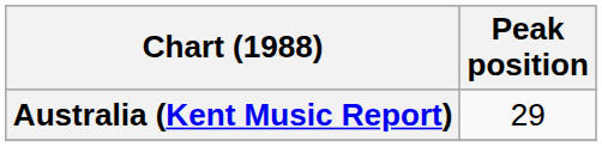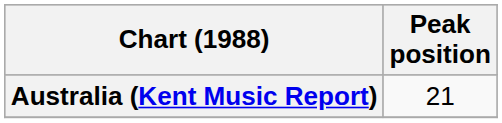 <table class="wikitable sortable plainrowheaders">
 <tr>
 <th>Chart (1988)</th>
 <th>Peak<br>position</th>
 </tr>
 <tr>
 <th scope="row">Australia (<a href='#'>Kent Music Report</a>)</th>
-<td style="text-align:center;">29</td>
+<td style="text-align:center;">21</td>
 </tr>
 <tr>
 </tr>
 </table>
